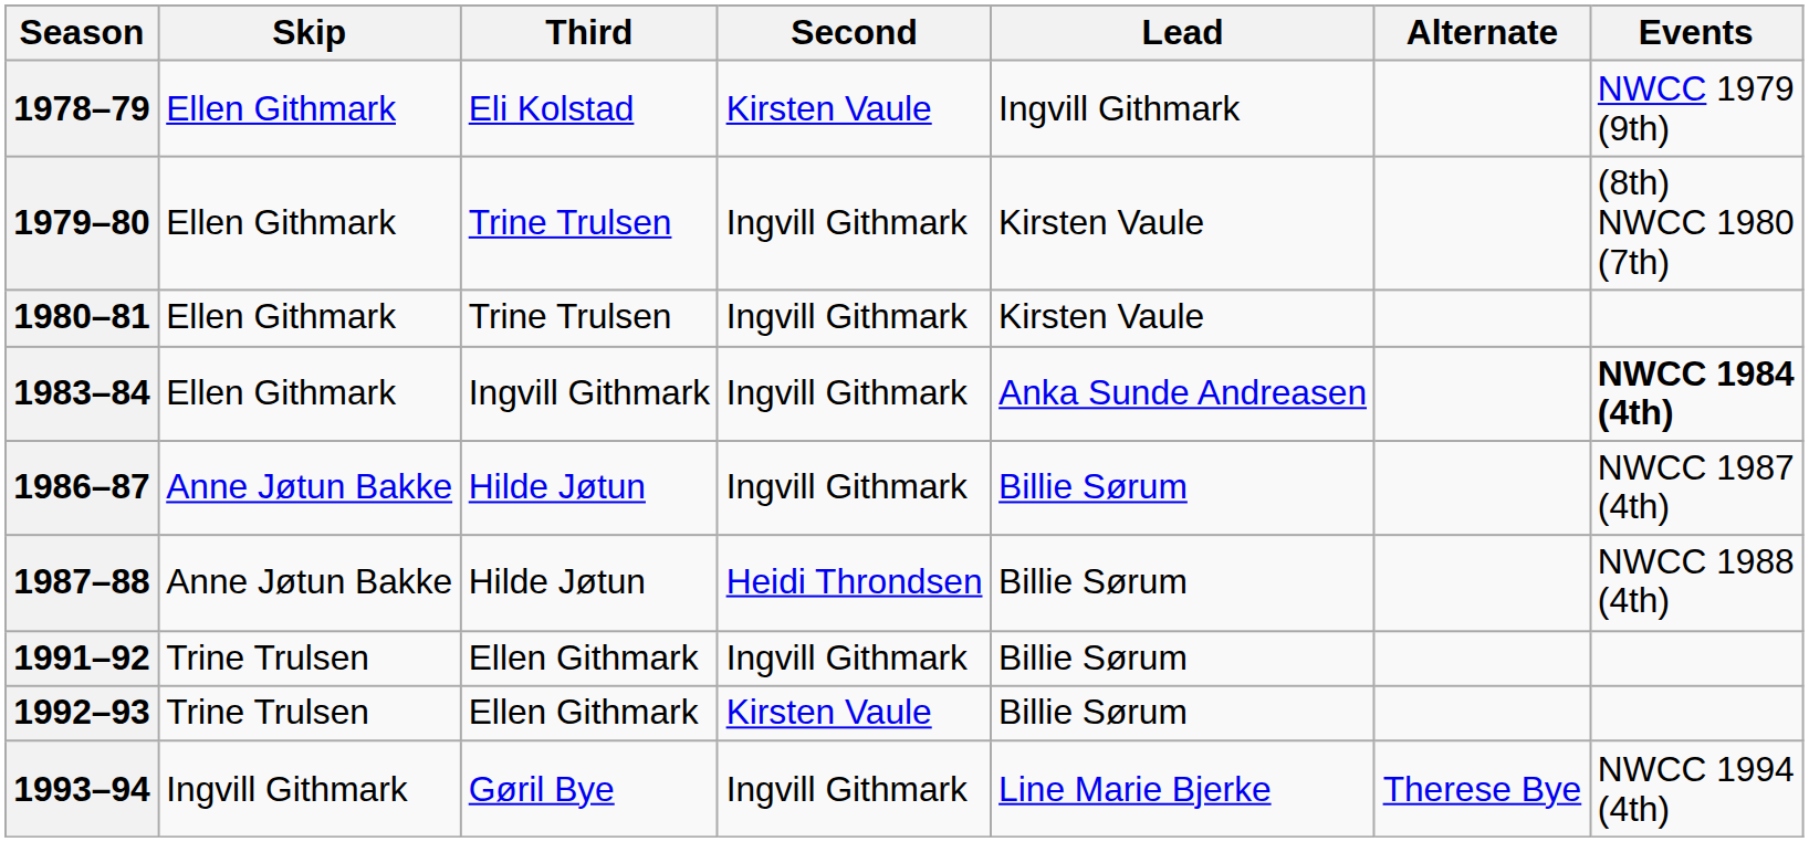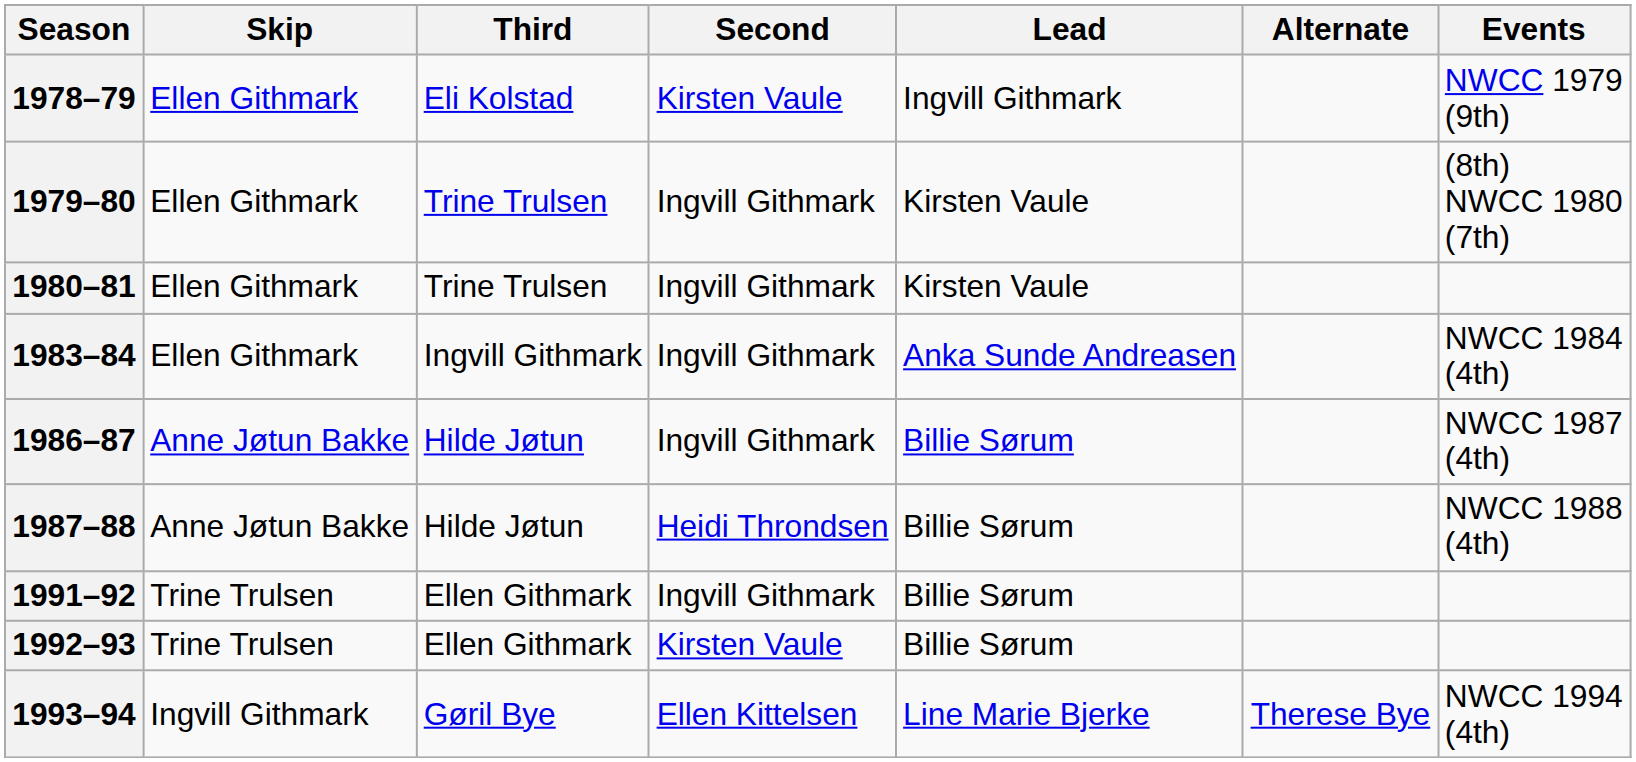 <table class="wikitable">
 <tr>
 <th scope="col">Season</th>
 <th scope="col">Skip</th>
 <th scope="col">Third</th>
 <th scope="col">Second</th>
 <th scope="col">Lead</th>
 <th scope="col">Alternate</th>
 <th scope="col">Events</th>
 </tr>
 <tr>
 <th scope="row">1978–79</th>
 <td><a href='#'>Ellen Githmark</a></td>
 <td><a href='#'>Eli Kolstad</a></td>
 <td><a href='#'>Kirsten Vaule</a></td>
 <td>Ingvill Githmark</td>
 <td></td>
 <td><a href='#'>NWCC</a> 1979 <br> (9th)</td>
 </tr>
 <tr>
 <th scope="row">1979–80</th>
 <td>Ellen Githmark</td>
 <td><a href='#'>Trine Trulsen</a></td>
 <td>Ingvill Githmark</td>
 <td>Kirsten Vaule</td>
 <td></td>
 <td> (8th)<br>NWCC 1980 <br> (7th)</td>
 </tr>
 <tr>
 <th scope="row">1980–81</th>
 <td>Ellen Githmark</td>
 <td>Trine Trulsen</td>
 <td>Ingvill Githmark</td>
 <td>Kirsten Vaule</td>
 <td></td>
 <td> </td>
 </tr>
 <tr>
 <th scope="row">1983–84</th>
 <td>Ellen Githmark</td>
 <td>Ingvill Githmark</td>
 <td>Ingvill Githmark</td>
 <td><a href='#'>Anka Sunde Andreasen</a></td>
 <td></td>
-<td><strong>NWCC 1984 <br> (4th)</strong></td>
+<td>NWCC 1984 <br> (4th)</td>
 </tr>
 <tr>
 <th scope="row">1986–87</th>
 <td><a href='#'>Anne Jøtun Bakke</a></td>
 <td><a href='#'>Hilde Jøtun</a></td>
 <td>Ingvill Githmark</td>
 <td><a href='#'>Billie Sørum</a></td>
 <td></td>
 <td>NWCC 1987 <br> (4th)</td>
 </tr>
 <tr>
 <th scope="row">1987–88</th>
 <td>Anne Jøtun Bakke</td>
 <td>Hilde Jøtun</td>
 <td><a href='#'>Heidi Throndsen</a></td>
 <td>Billie Sørum</td>
 <td></td>
 <td>NWCC 1988 <br> (4th)</td>
 </tr>
 <tr>
 <th scope="row">1991–92</th>
 <td>Trine Trulsen</td>
 <td>Ellen Githmark</td>
 <td>Ingvill Githmark</td>
 <td>Billie Sørum</td>
 <td></td>
 <td> </td>
 </tr>
 <tr>
 <th scope="row">1992–93</th>
 <td>Trine Trulsen</td>
 <td>Ellen Githmark</td>
 <td><a href='#'>Kirsten Vaule</a></td>
 <td>Billie Sørum</td>
 <td></td>
 <td> </td>
 </tr>
 <tr>
 <th scope="row">1993–94</th>
 <td>Ingvill Githmark</td>
 <td><a href='#'>Gøril Bye</a></td>
-<td>Ingvill Githmark</td>
+<td><a href='#'>Ellen Kittelsen</a></td>
 <td><a href='#'>Line Marie Bjerke</a></td>
 <td><a href='#'>Therese Bye</a></td>
 <td>NWCC 1994 <br> (4th)</td>
 </tr>
 </table>
